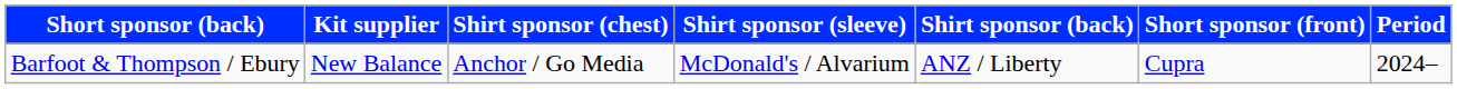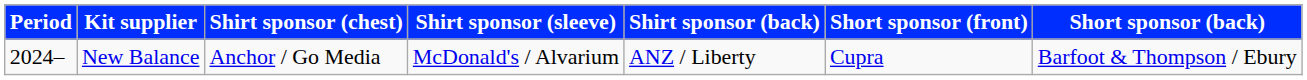 <table class="wikitable">
 <tr>
-<th style="color:#FFFFFF; background:#002EFF;">Short sponsor (back)</th>
+<th style="color:#FFFFFF; background:#002EFF;">Period</th>
 <th style="color:#FFFFFF; background:#002EFF;">Kit supplier</th>
 <th style="color:#FFFFFF; background:#002EFF;">Shirt sponsor (chest)</th>
 <th style="color:#FFFFFF; background:#002EFF;">Shirt sponsor (sleeve)</th>
 <th style="color:#FFFFFF; background:#002EFF;">Shirt sponsor (back)</th>
 <th style="color:#FFFFFF; background:#002EFF;">Short sponsor (front)</th>
-<th style="color:#FFFFFF; background:#002EFF;">Period</th>
+<th style="color:#FFFFFF; background:#002EFF;">Short sponsor (back)</th>
 </tr>
 <tr>
-<td><a href='#'>Barfoot & Thompson</a> / Ebury</td>
+<td>2024–</td>
 <td><a href='#'>New Balance</a></td>
 <td><a href='#'>Anchor</a> / Go Media</td>
 <td><a href='#'>McDonald's</a> / Alvarium</td>
 <td><a href='#'>ANZ</a> / Liberty</td>
 <td><a href='#'>Cupra</a></td>
-<td>2024–</td>
+<td><a href='#'>Barfoot & Thompson</a> / Ebury</td>
 </tr>
 </table>
